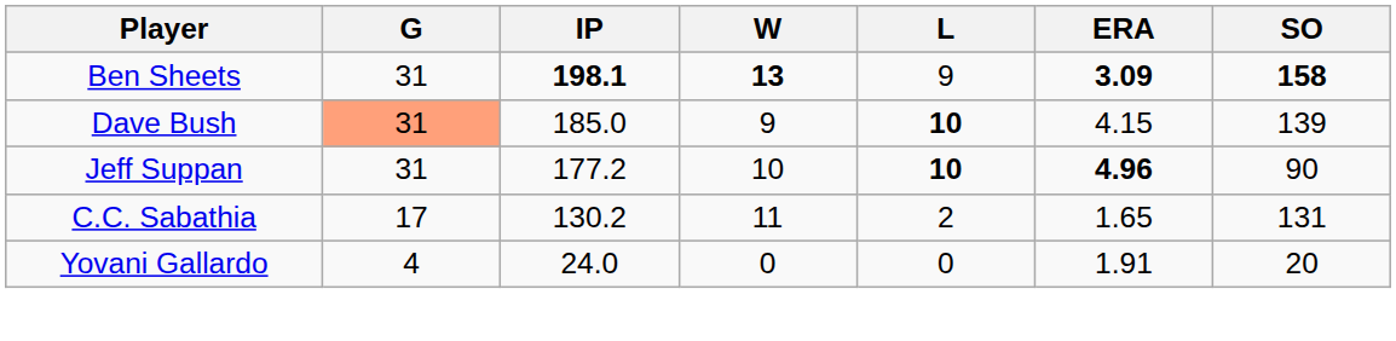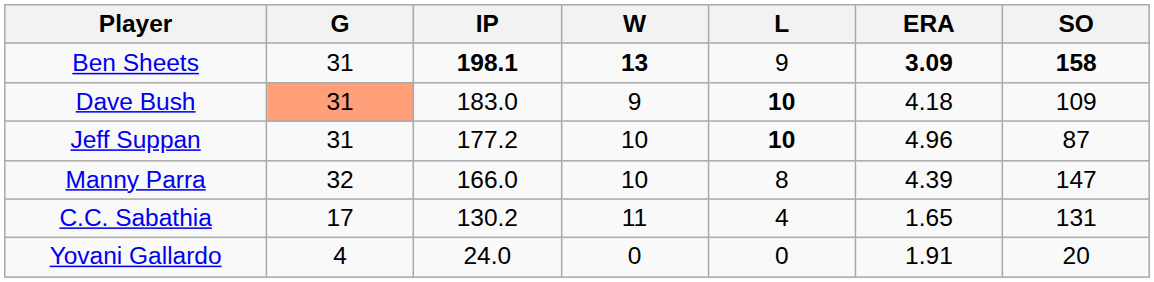 <table class= "wikitable sortable">
 <tr>
 <th bgcolor="#DDDDFF" width="16%">Player</th>
 <th bgcolor="#DDDDFF" width="9%">G</th>
 <th bgcolor="#DDDDFF" width="9%">IP</th>
 <th bgcolor="#DDDDFF" width="9%">W</th>
 <th bgcolor="#DDDDFF" width="9%">L</th>
 <th bgcolor="#DDDDFF" width="9%">ERA</th>
 <th bgcolor="#DDDDFF" width="9%">SO</th>
 </tr>
 <tr align=center>
 <td><a href='#'>Ben Sheets</a></td>
 <td>31</td>
 <td><strong>198.1</strong></td>
 <td><strong>13</strong></td>
 <td>9</td>
 <td><strong>3.09</strong></td>
 <td><strong>158</strong></td>
 </tr>
 <tr align=center>
 <td><a href='#'>Dave Bush</a></td>
 <td style="background: lightsalmon;">31</td>
-<td>185.0</td>
+<td>183.0</td>
 <td>9</td>
 <td><strong>10</strong></td>
-<td>4.15</td>
-<td>139</td>
+<td>4.18</td>
+<td>109</td>
 </tr>
 <tr align=center>
 <td><a href='#'>Jeff Suppan</a></td>
 <td>31</td>
 <td>177.2</td>
 <td>10</td>
 <td><strong>10</strong></td>
-<td><strong>4.96</strong></td>
-<td>90</td>
+<td>4.96</td>
+<td>87</td>
+</tr>
+<tr align=center>
+<td><a href='#'>Manny Parra</a></td>
+<td>32</td>
+<td>166.0</td>
+<td>10</td>
+<td>8</td>
+<td>4.39</td>
+<td>147</td>
 </tr>
 <tr align=center>
 <td><a href='#'>C.C. Sabathia</a></td>
 <td>17</td>
 <td>130.2</td>
 <td>11</td>
-<td>2</td>
+<td>4</td>
 <td>1.65</td>
 <td>131</td>
 </tr>
 <tr align=center>
 <td><a href='#'>Yovani Gallardo</a></td>
 <td>4</td>
 <td>24.0</td>
 <td>0</td>
 <td>0</td>
 <td>1.91</td>
 <td>20</td>
 </tr>
 </table>
